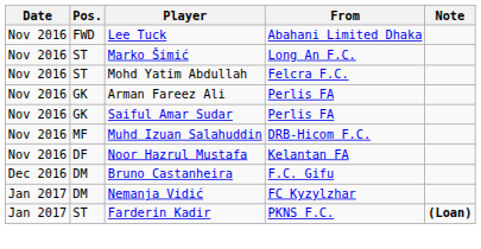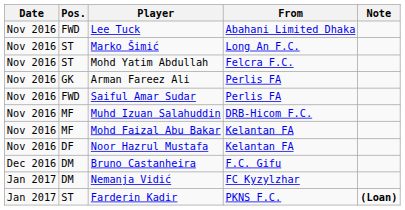 <table class="wikitable sortable">
 <tr>
 <th>Date</th>
 <th>Pos.</th>
 <th>Player</th>
 <th>From</th>
 <th>Note</th>
 </tr>
 <tr>
 <td>Nov 2016</td>
 <td>FWD</td>
 <td> <a href='#'>Lee Tuck</a></td>
 <td> <a href='#'>Abahani Limited Dhaka</a></td>
 <td></td>
 </tr>
 <tr>
 <td>Nov 2016</td>
 <td>ST</td>
 <td> <a href='#'>Marko Šimić</a></td>
 <td> <a href='#'>Long An F.C.</a></td>
 <td></td>
 </tr>
 <tr>
 <td>Nov 2016</td>
 <td>ST</td>
 <td> Mohd Yatim Abdullah</td>
 <td> <a href='#'>Felcra F.C.</a></td>
 <td></td>
 </tr>
 <tr>
 <td>Nov 2016</td>
 <td>GK</td>
 <td> Arman Fareez Ali</td>
 <td> <a href='#'>Perlis FA</a></td>
 <td></td>
 </tr>
 <tr>
 <td>Nov 2016</td>
-<td>GK</td>
+<td>FWD</td>
 <td> <a href='#'>Saiful Amar Sudar</a></td>
 <td> <a href='#'>Perlis FA</a></td>
 <td></td>
 </tr>
 <tr>
 <td>Nov 2016</td>
 <td>MF</td>
 <td> <a href='#'>Muhd Izuan Salahuddin</a></td>
 <td> <a href='#'>DRB-Hicom F.C.</a></td>
+<td></td>
+</tr>
+<tr>
+<td>Nov 2016</td>
+<td>MF</td>
+<td> <a href='#'>Mohd Faizal Abu Bakar</a></td>
+<td> <a href='#'>Kelantan FA</a></td>
 <td></td>
 </tr>
 <tr>
 <td>Nov 2016</td>
 <td>DF</td>
 <td> <a href='#'>Noor Hazrul Mustafa</a></td>
 <td> <a href='#'>Kelantan FA</a></td>
 <td></td>
 </tr>
 <tr>
 <td>Dec 2016</td>
 <td>DM</td>
 <td> <a href='#'>Bruno Castanheira</a></td>
 <td> <a href='#'>F.C. Gifu</a></td>
 <td></td>
 </tr>
 <tr>
 <td>Jan 2017</td>
 <td>DM</td>
 <td> <a href='#'>Nemanja Vidić</a></td>
 <td> <a href='#'>FC Kyzylzhar</a></td>
 <td></td>
 </tr>
 <tr>
 <td>Jan 2017</td>
 <td>ST</td>
 <td> <a href='#'>Farderin Kadir</a></td>
 <td> <a href='#'>PKNS F.C.</a></td>
 <td><strong>(Loan)</strong></td>
 </tr>
 </table>
